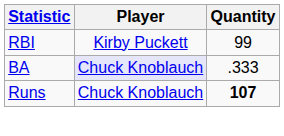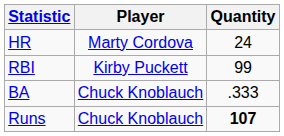 <table class="wikitable" style="text-align: center;">
 <tr>
 <th><a href='#'>Statistic</a></th>
 <th>Player</th>
 <th>Quantity</th>
+</tr>
+<tr>
+<td align="left"><a href='#'>HR</a></td>
+<td><a href='#'>Marty Cordova</a></td>
+<td>24</td>
 </tr>
 <tr>
 <td align="left"><a href='#'>RBI</a></td>
 <td><a href='#'>Kirby Puckett</a></td>
 <td>99</td>
 </tr>
 <tr>
 <td align="left"><a href='#'>BA</a></td>
-<td style="background: lavender;"><a href='#'>Chuck Knoblauch</a></td>
+<td><a href='#'>Chuck Knoblauch</a></td>
 <td>.333</td>
 </tr>
 <tr>
 <td align="left"><a href='#'>Runs</a></td>
 <td><a href='#'>Chuck Knoblauch</a></td>
 <td><strong>107</strong></td>
 </tr>
 </table>
